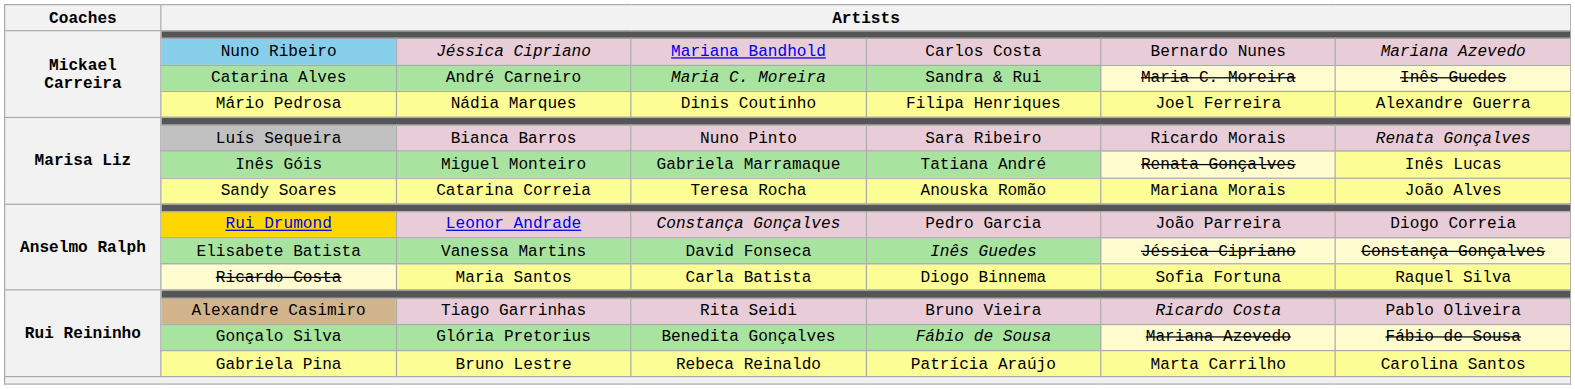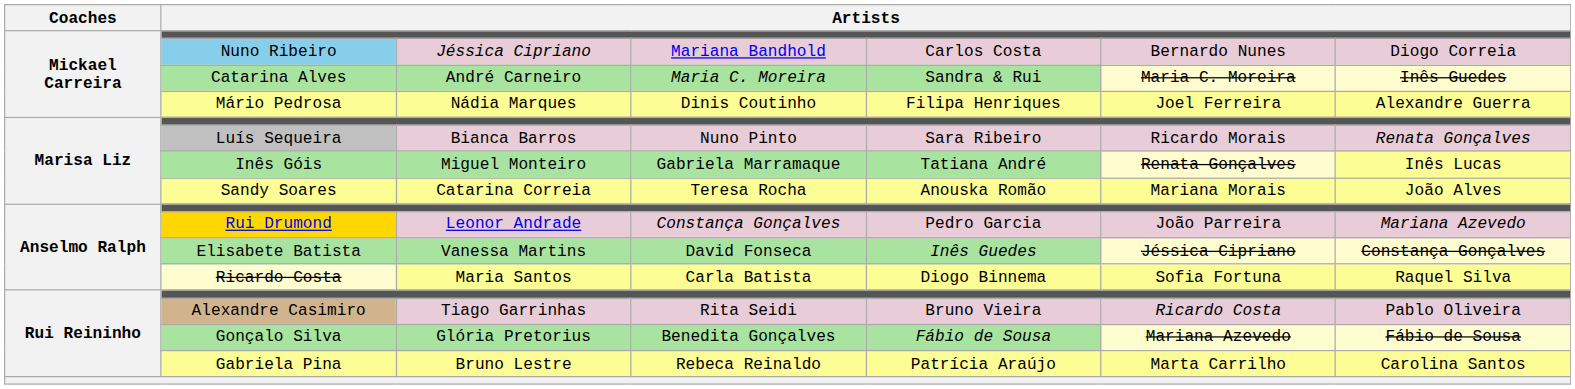 <table class="wikitable collapsible collapsed" style="text-align:center; width:100%">
 <tr>
 <th style="width:10%">Coaches</th>
 <th style="width:90%" colspan="6">Artists</th>
 </tr>
 <tr>
 <th rowspan="4">Mickael Carreira</th>
 <td colspan="6" style="background:#555"></td>
 </tr>
 <tr>
 <td style="background:skyblue; width:15%">Nuno Ribeiro</td>
 <td style="background:#E8CCD7; width:15%"><em>Jéssica Cipriano</em></td>
 <td style="background:#E8CCD7; width:15%"><a href='#'>Mariana Bandhold</a></td>
 <td style="background:#E8CCD7; width:15%">Carlos Costa</td>
 <td style="background:#E8CCD7; width:15%">Bernardo Nunes</td>
-<td style="background:#E8CCD7"><em>Mariana Azevedo</em></td>
+<td style="background:#E8CCD7; width:15%">Diogo Correia</td>
 </tr>
 <tr>
 <td style="background:#A8E4A0">Catarina Alves</td>
 <td style="background:#A8E4A0">André Carneiro</td>
 <td style="background:#A8E4A0"><em>Maria C. Moreira</em></td>
 <td style="background:#A8E4A0">Sandra & Rui</td>
 <td style="background:#FFFDD0"><s>Maria C. Moreira</s></td>
 <td style="background:#FFFDD0"><s>Inês Guedes</s></td>
 </tr>
 <tr>
 <td style="background:#FDFD96">Mário Pedrosa</td>
 <td style="background:#FDFD96">Nádia Marques</td>
 <td style="background:#FDFD96">Dinis Coutinho</td>
 <td style="background:#FDFD96">Filipa Henriques</td>
 <td style="background:#FDFD96">Joel Ferreira</td>
 <td style="background:#FDFD96">Alexandre Guerra</td>
 </tr>
 <tr>
 <th rowspan="4">Marisa Liz</th>
 <td colspan="6" style="background:#555"></td>
 </tr>
 <tr>
 <td style="background: silver">Luís Sequeira</td>
 <td style="background:#E8CCD7">Bianca Barros</td>
 <td style="background:#E8CCD7">Nuno Pinto</td>
 <td style="background:#E8CCD7">Sara Ribeiro</td>
 <td style="background:#E8CCD7">Ricardo Morais</td>
 <td style="background:#E8CCD7"><em>Renata Gonçalves</em></td>
 </tr>
 <tr>
 <td style="background:#A8E4A0">Inês Góis</td>
 <td style="background:#A8E4A0">Miguel Monteiro</td>
 <td style="background:#A8E4A0">Gabriela Marramaque</td>
 <td style="background:#A8E4A0">Tatiana André</td>
 <td style="background:#FFFDD0"><s>Renata Gonçalves</s></td>
 <td style="background:#FDFD96">Inês Lucas</td>
 </tr>
 <tr>
 <td style="background:#FDFD96">Sandy Soares</td>
 <td style="background:#FDFD96">Catarina Correia</td>
 <td style="background:#FDFD96">Teresa Rocha</td>
 <td style="background:#FDFD96">Anouska Romão</td>
 <td style="background:#FDFD96">Mariana Morais</td>
 <td style="background:#FDFD96">João Alves</td>
 </tr>
 <tr>
 <th rowspan="4">Anselmo Ralph</th>
 <td colspan="6" style="background:#555"></td>
 </tr>
 <tr>
 <td style="background: gold"><a href='#'>Rui Drumond</a></td>
 <td style="background:#E8CCD7"><a href='#'>Leonor Andrade</a></td>
 <td style="background:#E8CCD7"><em>Constança Gonçalves</em></td>
 <td style="background:#E8CCD7">Pedro Garcia</td>
 <td style="background:#E8CCD7">João Parreira</td>
-<td style="background:#E8CCD7; width:15%">Diogo Correia</td>
+<td style="background:#E8CCD7"><em>Mariana Azevedo</em></td>
 </tr>
 <tr>
 <td style="background:#A8E4A0">Elisabete Batista</td>
 <td style="background:#A8E4A0">Vanessa Martins</td>
 <td style="background:#A8E4A0">David Fonseca</td>
 <td style="background:#A8E4A0"><em>Inês Guedes</em></td>
 <td style="background:#FFFDD0"><s>Jéssica Cipriano</s></td>
 <td style="background:#FFFDD0"><s>Constança Gonçalves</s></td>
 </tr>
 <tr>
 <td style="background:#FFFDD0"><s>Ricardo Costa</s></td>
 <td style="background:#FDFD96">Maria Santos</td>
 <td style="background:#FDFD96">Carla Batista</td>
 <td style="background:#FDFD96">Diogo Binnema</td>
 <td style="background:#FDFD96">Sofia Fortuna</td>
 <td style="background:#FDFD96">Raquel Silva</td>
 </tr>
 <tr>
 <th rowspan="4">Rui Reininho</th>
 <td colspan="6" style="background:#555"></td>
 </tr>
 <tr>
 <td style="background: tan">Alexandre Casimiro</td>
 <td style="background:#E8CCD7">Tiago Garrinhas</td>
 <td style="background:#E8CCD7">Rita Seidi</td>
 <td style="background:#E8CCD7">Bruno Vieira</td>
 <td style="background:#E8CCD7"><em>Ricardo Costa</em></td>
 <td style="background:#E8CCD7">Pablo Oliveira</td>
 </tr>
 <tr>
 <td style="background:#A8E4A0">Gonçalo Silva</td>
 <td style="background:#A8E4A0">Glória Pretorius</td>
 <td style="background:#A8E4A0">Benedita Gonçalves</td>
 <td style="background:#A8E4A0"><em>Fábio de Sousa</em></td>
 <td style="background:#FFFDD0"><s>Mariana Azevedo</s></td>
 <td style="background:#FFFDD0"><s>Fábio de Sousa</s></td>
 </tr>
 <tr>
 <td style="background:#FDFD96">Gabriela Pina</td>
 <td style="background:#FDFD96">Bruno Lestre</td>
 <td style="background:#FDFD96">Rebeca Reinaldo</td>
 <td style="background:#FDFD96">Patrícia Araújo</td>
 <td style="background:#FDFD96">Marta Carrilho</td>
 <td style="background:#FDFD96">Carolina Santos</td>
 </tr>
 <tr>
 <th style="font-size:90%; line-height:12px" colspan="7"></th>
 </tr>
 </table>
